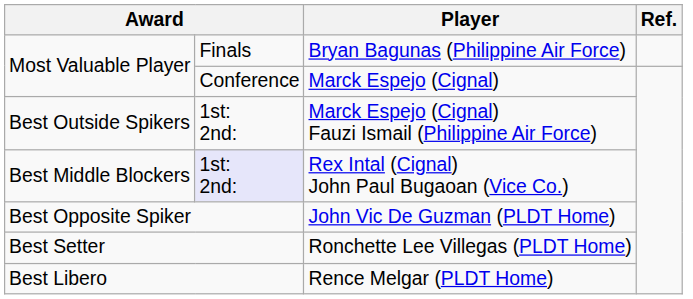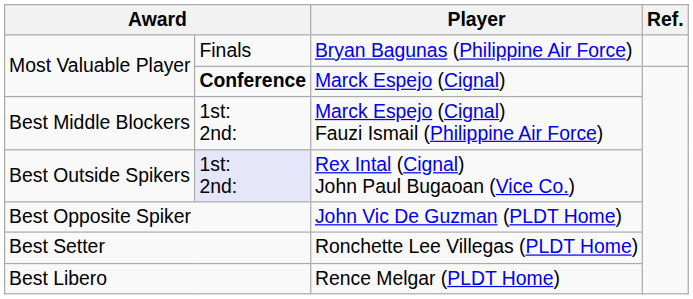 <table class="wikitable">
 <tr>
 <th colspan="2">Award</th>
 <th>Player</th>
 <th>Ref.</th>
 </tr>
 <tr>
 <td rowspan=2>Most Valuable Player</td>
 <td>Finals</td>
 <td> <a href='#'>Bryan Bagunas</a> (<a href='#'>Philippine Air Force</a>)</td>
 <td style="text-align:center;"></td>
 </tr>
 <tr>
-<td>Conference</td>
+<td><strong>Conference</strong></td>
 <td> <a href='#'>Marck Espejo</a> (<a href='#'>Cignal</a>)</td>
 <td rowspan=6 style="text-align:center;"></td>
 </tr>
 <tr>
-<td>Best Outside Spikers</td>
+<td>Best Middle Blockers</td>
 <td>1st:<br>2nd:</td>
 <td> <a href='#'>Marck Espejo</a> (<a href='#'>Cignal</a>)<br> Fauzi Ismail (<a href='#'>Philippine Air Force</a>)</td>
 </tr>
 <tr>
-<td>Best Middle Blockers</td>
+<td>Best Outside Spikers</td>
 <td style="background: lavender;">1st:<br>2nd:</td>
 <td> <a href='#'>Rex Intal</a> (<a href='#'>Cignal</a>)<br> John Paul Bugaoan (<a href='#'>Vice Co.</a>)</td>
 </tr>
 <tr>
 <td colspan="2">Best Opposite Spiker</td>
 <td> <a href='#'>John Vic De Guzman</a> (<a href='#'>PLDT Home</a>)</td>
 </tr>
 <tr>
 <td colspan="2">Best Setter</td>
 <td> Ronchette Lee Villegas (<a href='#'>PLDT Home</a>)</td>
 </tr>
 <tr>
 <td colspan="2">Best Libero</td>
 <td> Rence Melgar (<a href='#'>PLDT Home</a>)</td>
 </tr>
 </table>
